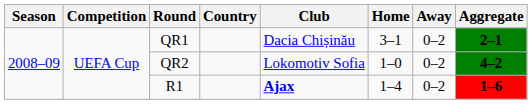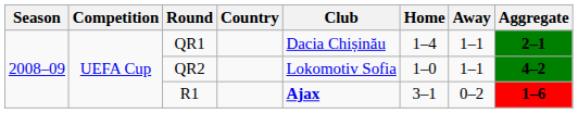 <table class="wikitable" style="text-align:center">
 <tr>
 <th>Season</th>
 <th>Competition</th>
 <th>Round</th>
 <th>Country</th>
 <th>Club</th>
 <th>Home</th>
 <th>Away</th>
 <th>Aggregate</th>
 </tr>
 <tr>
 <td rowspan=3><a href='#'>2008–09</a></td>
 <td rowspan=3><a href='#'>UEFA Cup</a></td>
 <td>QR1</td>
 <td></td>
 <td align=left><a href='#'>Dacia Chișinău</a></td>
-<td>3–1</td>
-<td>0–2</td>
+<td>1–4</td>
+<td>1–1</td>
 <td bgcolor=green><strong>2–1</strong></td>
 </tr>
 <tr>
 <td>QR2</td>
 <td></td>
 <td align=left><a href='#'>Lokomotiv Sofia</a></td>
 <td>1–0</td>
-<td>0–2</td>
+<td>1–1</td>
 <td bgcolor=green><strong>4–2</strong></td>
 </tr>
 <tr>
 <td>R1</td>
 <td></td>
 <td align=left><strong><a href='#'>Ajax</a></strong></td>
-<td>1–4</td>
+<td>3–1</td>
 <td>0–2</td>
 <td bgcolor=red><strong>1–6</strong></td>
 </tr>
 </table>
